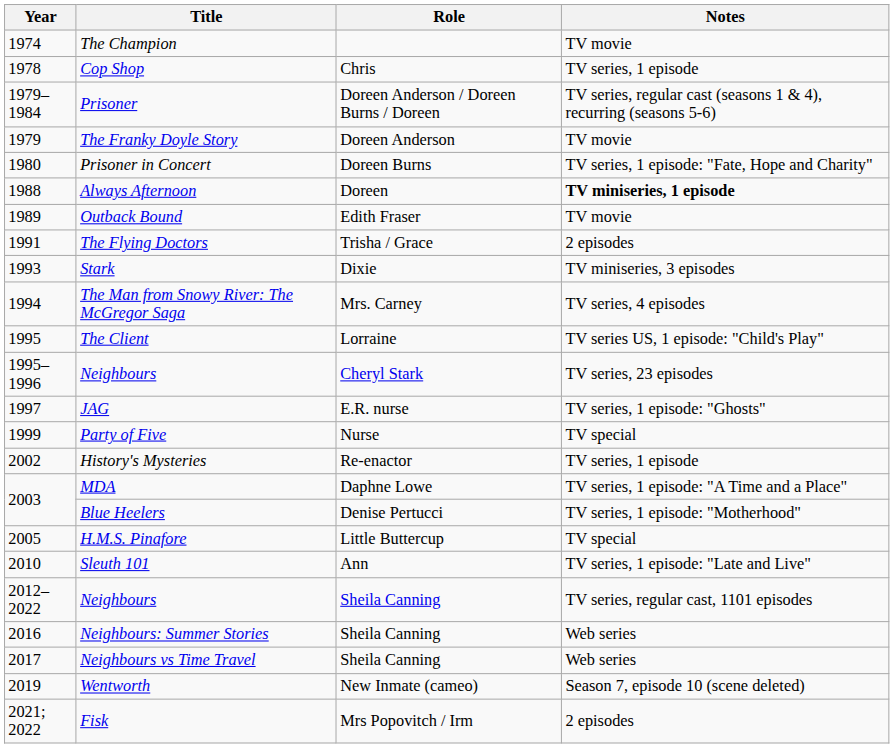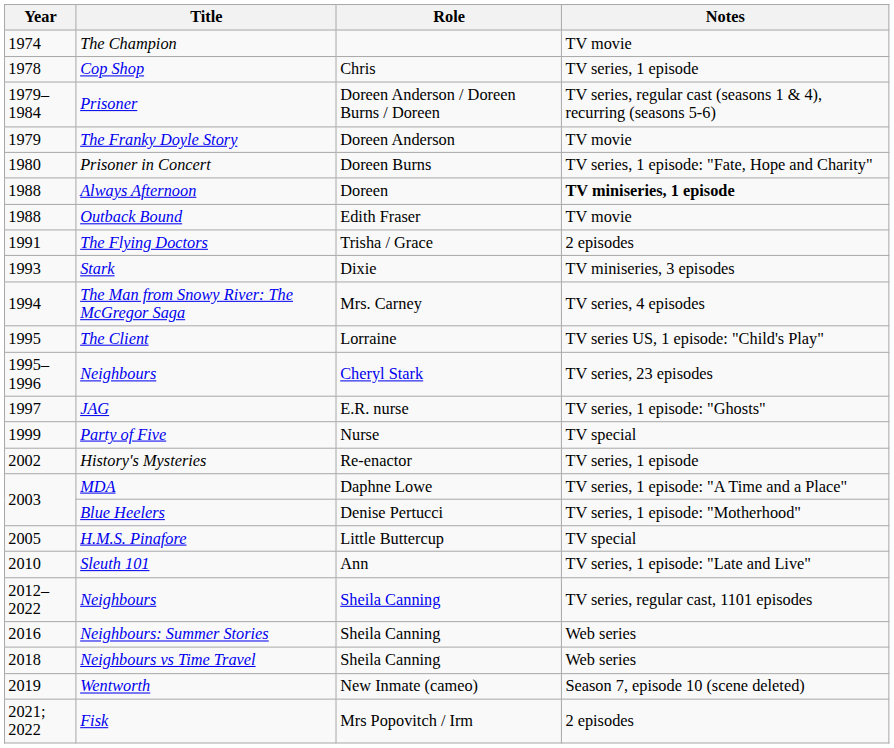 <table class="wikitable plainrowheaders sortable">
 <tr>
 <th scope="col">Year</th>
 <th scope="col">Title</th>
 <th scope="col">Role</th>
 <th class="unsortable">Notes</th>
 </tr>
 <tr>
 <td>1974</td>
 <td><em>The Champion</em></td>
 <td></td>
 <td>TV movie</td>
 </tr>
 <tr>
 <td>1978</td>
 <td><em><a href='#'>Cop Shop</a></em></td>
 <td>Chris</td>
 <td>TV series, 1 episode</td>
 </tr>
 <tr>
 <td>1979–1984</td>
 <td><em><a href='#'>Prisoner</a></em></td>
 <td>Doreen Anderson / Doreen Burns / Doreen</td>
 <td>TV series, regular cast (seasons 1 & 4), recurring (seasons 5-6)</td>
 </tr>
 <tr>
 <td>1979</td>
 <td><em><a href='#'>The Franky Doyle Story</a></em></td>
 <td>Doreen Anderson</td>
 <td>TV movie</td>
 </tr>
 <tr>
 <td>1980</td>
 <td><em>Prisoner in Concert</em></td>
 <td>Doreen Burns</td>
 <td>TV series, 1 episode: "Fate, Hope and Charity"</td>
 </tr>
 <tr>
 <td>1988</td>
 <td><em><a href='#'>Always Afternoon</a></em></td>
 <td>Doreen</td>
 <td><strong>TV miniseries, 1 episode</strong></td>
 </tr>
 <tr>
-<td>1989</td>
+<td>1988</td>
 <td><em><a href='#'>Outback Bound</a></em></td>
 <td>Edith Fraser</td>
 <td>TV movie</td>
 </tr>
 <tr>
 <td>1991</td>
 <td><em><a href='#'>The Flying Doctors</a></em></td>
 <td>Trisha / Grace</td>
 <td>2 episodes</td>
 </tr>
 <tr>
 <td>1993</td>
 <td><em><a href='#'>Stark</a></em></td>
 <td>Dixie</td>
 <td>TV miniseries, 3 episodes</td>
 </tr>
 <tr>
 <td>1994</td>
 <td><em><a href='#'>The Man from Snowy River: The McGregor Saga</a></em></td>
 <td>Mrs. Carney</td>
 <td>TV series, 4 episodes</td>
 </tr>
 <tr>
 <td>1995</td>
 <td><em><a href='#'>The Client</a></em></td>
 <td>Lorraine</td>
 <td>TV series US, 1 episode: "Child's Play"</td>
 </tr>
 <tr>
 <td>1995–1996</td>
 <td><em><a href='#'>Neighbours</a></em></td>
 <td><a href='#'>Cheryl Stark</a></td>
 <td>TV series, 23 episodes</td>
 </tr>
 <tr>
 <td>1997</td>
 <td><em><a href='#'>JAG</a></em></td>
 <td>E.R. nurse</td>
 <td>TV series, 1 episode: "Ghosts"</td>
 </tr>
 <tr>
 <td>1999</td>
 <td><em><a href='#'>Party of Five</a></em></td>
 <td>Nurse</td>
 <td>TV special</td>
 </tr>
 <tr>
 <td>2002</td>
 <td><em>History's Mysteries</em></td>
 <td>Re-enactor</td>
 <td>TV series, 1 episode</td>
 </tr>
 <tr>
 <td rowspan="2">2003</td>
 <td><em><a href='#'>MDA</a></em></td>
 <td>Daphne Lowe</td>
 <td>TV series, 1 episode: "A Time and a Place"</td>
 </tr>
 <tr>
 <td><em><a href='#'>Blue Heelers</a></em></td>
 <td>Denise Pertucci</td>
 <td>TV series, 1 episode: "Motherhood"</td>
 </tr>
 <tr>
 <td>2005</td>
 <td><em><a href='#'>H.M.S. Pinafore</a></em></td>
 <td>Little Buttercup</td>
 <td>TV special</td>
 </tr>
 <tr>
 <td>2010</td>
 <td><em><a href='#'>Sleuth 101</a></em></td>
 <td>Ann</td>
 <td>TV series, 1 episode: "Late and Live"</td>
 </tr>
 <tr>
 <td>2012–2022</td>
 <td><em><a href='#'>Neighbours</a></em></td>
 <td><a href='#'>Sheila Canning</a></td>
 <td>TV series, regular cast, 1101 episodes</td>
 </tr>
 <tr>
 <td>2016</td>
 <td><em><a href='#'>Neighbours: Summer Stories</a></em></td>
 <td>Sheila Canning</td>
 <td>Web series</td>
 </tr>
 <tr>
-<td>2017</td>
+<td>2018</td>
 <td><em><a href='#'>Neighbours vs Time Travel</a></em></td>
 <td>Sheila Canning</td>
 <td>Web series</td>
 </tr>
 <tr>
 <td>2019</td>
 <td><em><a href='#'>Wentworth</a></em></td>
 <td>New Inmate (cameo)</td>
 <td>Season 7, episode 10 (scene deleted)</td>
 </tr>
 <tr>
 <td>2021; 2022</td>
 <td><em><a href='#'>Fisk</a></em></td>
 <td>Mrs Popovitch / Irm</td>
 <td>2 episodes</td>
 </tr>
 </table>
